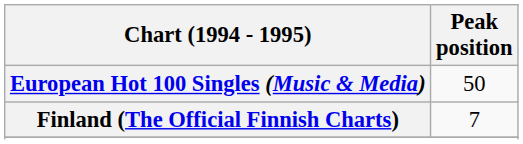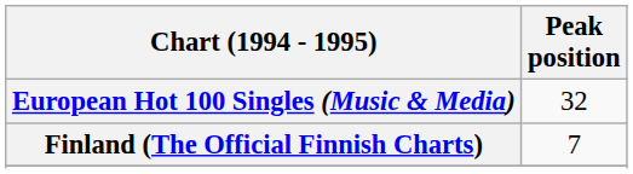 <table class="wikitable sortable plainrowheaders">
 <tr>
 <th>Chart (1994 - 1995)</th>
 <th>Peak<br>position</th>
 </tr>
 <tr>
 <th scope="row"><a href='#'>European Hot 100 Singles</a> <em>(<a href='#'>Music & Media</a>)</em></th>
-<td style="text-align:center;">50</td>
+<td style="text-align:center;">32</td>
 </tr>
 <tr>
 <th scope="row">Finland (<a href='#'>The Official Finnish Charts</a>)</th>
 <td style="text-align:center;">7</td>
 </tr>
 <tr>
 </tr>
 <tr>
 </tr>
 <tr>
 </tr>
 </table>
